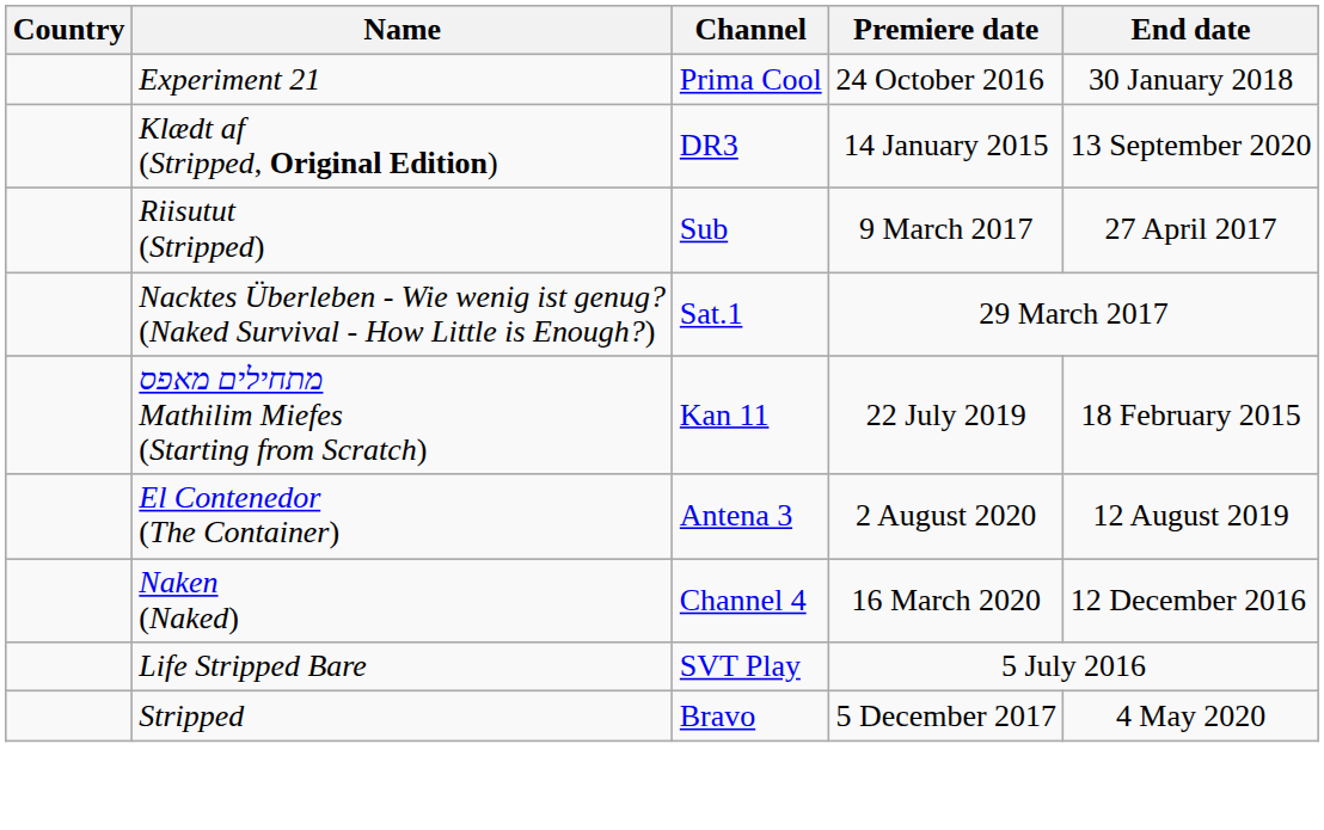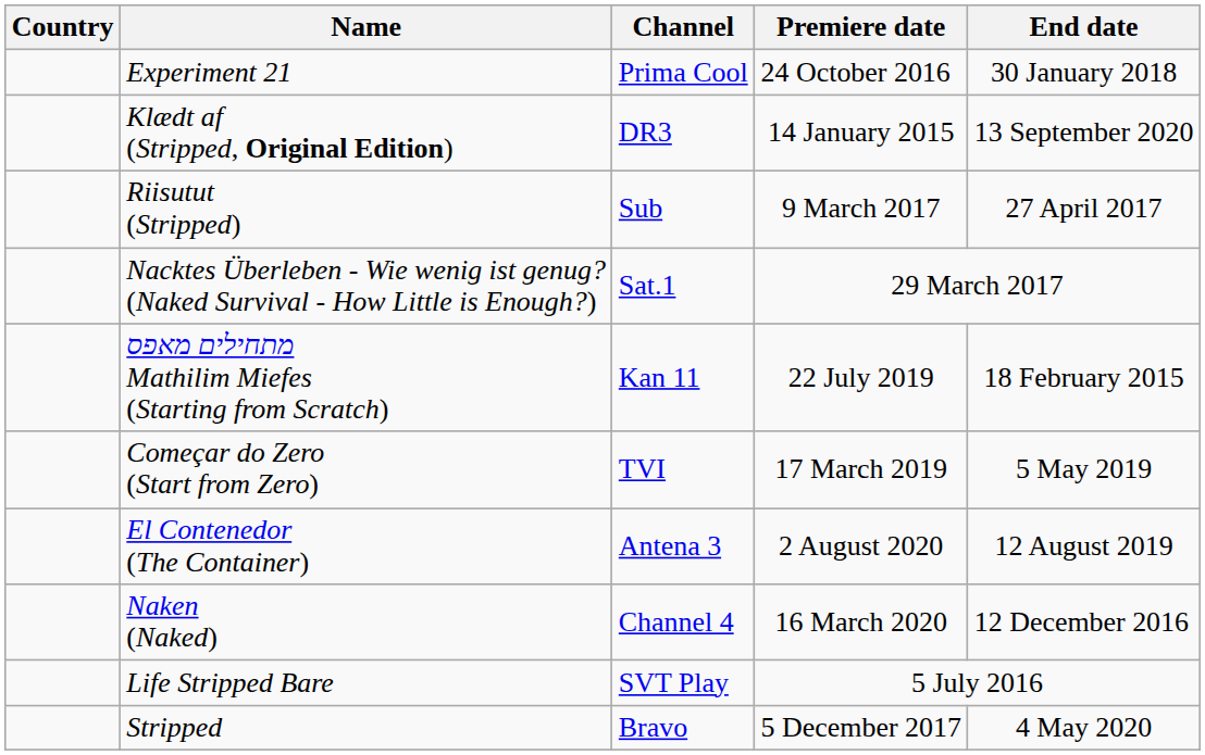 <table class="wikitable">
 <tr>
 <th>Country</th>
 <th>Name</th>
 <th>Channel</th>
 <th>Premiere date</th>
 <th>End date</th>
 </tr>
 <tr>
 <td></td>
 <td><em>Experiment 21</em></td>
 <td><a href='#'>Prima Cool</a></td>
 <td>24 October 2016</td>
 <td align="center">30 January 2018</td>
 </tr>
 <tr>
 <td></td>
 <td><em>Klædt af</em><br>(<em>Stripped</em>, <strong>Original Edition</strong>)</td>
 <td><a href='#'>DR3</a></td>
 <td align="center">14 January 2015</td>
 <td align="center">13 September 2020</td>
 </tr>
 <tr>
 <td></td>
 <td><em>Riisutut</em><br>(<em>Stripped</em>)</td>
 <td><a href='#'>Sub</a></td>
 <td align="center">9 March 2017</td>
 <td align="center">27 April 2017</td>
 </tr>
 <tr>
 <td></td>
 <td><em>Nacktes Überleben - Wie wenig ist genug?</em><br>(<em>Naked Survival - How Little is Enough?</em>)</td>
 <td><a href='#'>Sat.1</a></td>
 <td colspan="2" align="center">29 March 2017</td>
 </tr>
 <tr>
 <td></td>
 <td><em><a href='#'>מתחילים מאפס</a></em><br><em>Mathilim Miefes</em><br>(<em>Starting from Scratch</em>)</td>
 <td><a href='#'>Kan 11</a></td>
 <td align="center">22 July 2019</td>
 <td align="center">18 February 2015</td>
 </tr>
 <tr>
 <td></td>
+<td><em>Começar do Zero</em><br>(<em>Start from Zero</em>)</td>
+<td><a href='#'>TVI</a></td>
+<td align="center">17 March 2019</td>
+<td align="center">5 May 2019</td>
+</tr>
+<tr>
+<td></td>
 <td><em><a href='#'>El Contenedor</a></em><br>(<em>The Container</em>)</td>
 <td><a href='#'>Antena 3</a></td>
 <td align="center">2 August 2020</td>
 <td align="center">12 August 2019</td>
 </tr>
 <tr>
 <td></td>
 <td><em><a href='#'>Naken</a></em><br>(<em>Naked</em>)</td>
 <td><a href='#'>Channel 4</a></td>
 <td align="center">16 March 2020</td>
 <td>12 December 2016</td>
 </tr>
 <tr>
 <td></td>
 <td><em>Life Stripped Bare</em></td>
 <td><a href='#'>SVT Play</a></td>
 <td colspan="2"  align="center">5 July 2016</td>
 </tr>
 <tr>
 <td></td>
 <td><em>Stripped</em></td>
 <td><a href='#'>Bravo</a></td>
 <td align="center">5 December 2017</td>
 <td align="center">4 May 2020</td>
 </tr>
 </table>
